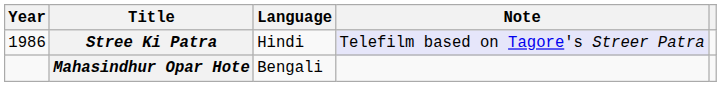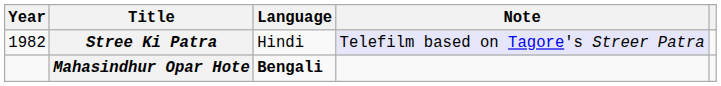 <table class="wikitable">
 <tr>
 <th>Year</th>
 <th>Title</th>
 <th>Language</th>
 <th>Note</th>
 <th></th>
 </tr>
 <tr>
-<td>1986</td>
+<td>1982</td>
 <th><em>Stree Ki Patra</em></th>
 <td>Hindi</td>
 <td style="background: lavender;">Telefilm based on <a href='#'>Tagore</a>'s <em>Streer Patra</em></td>
 <td></td>
 </tr>
 <tr>
 <td></td>
 <th><em>Mahasindhur Opar Hote</em></th>
-<td>Bengali</td>
+<td><strong>Bengali</strong></td>
 <td></td>
 <td></td>
 </tr>
 </table>
